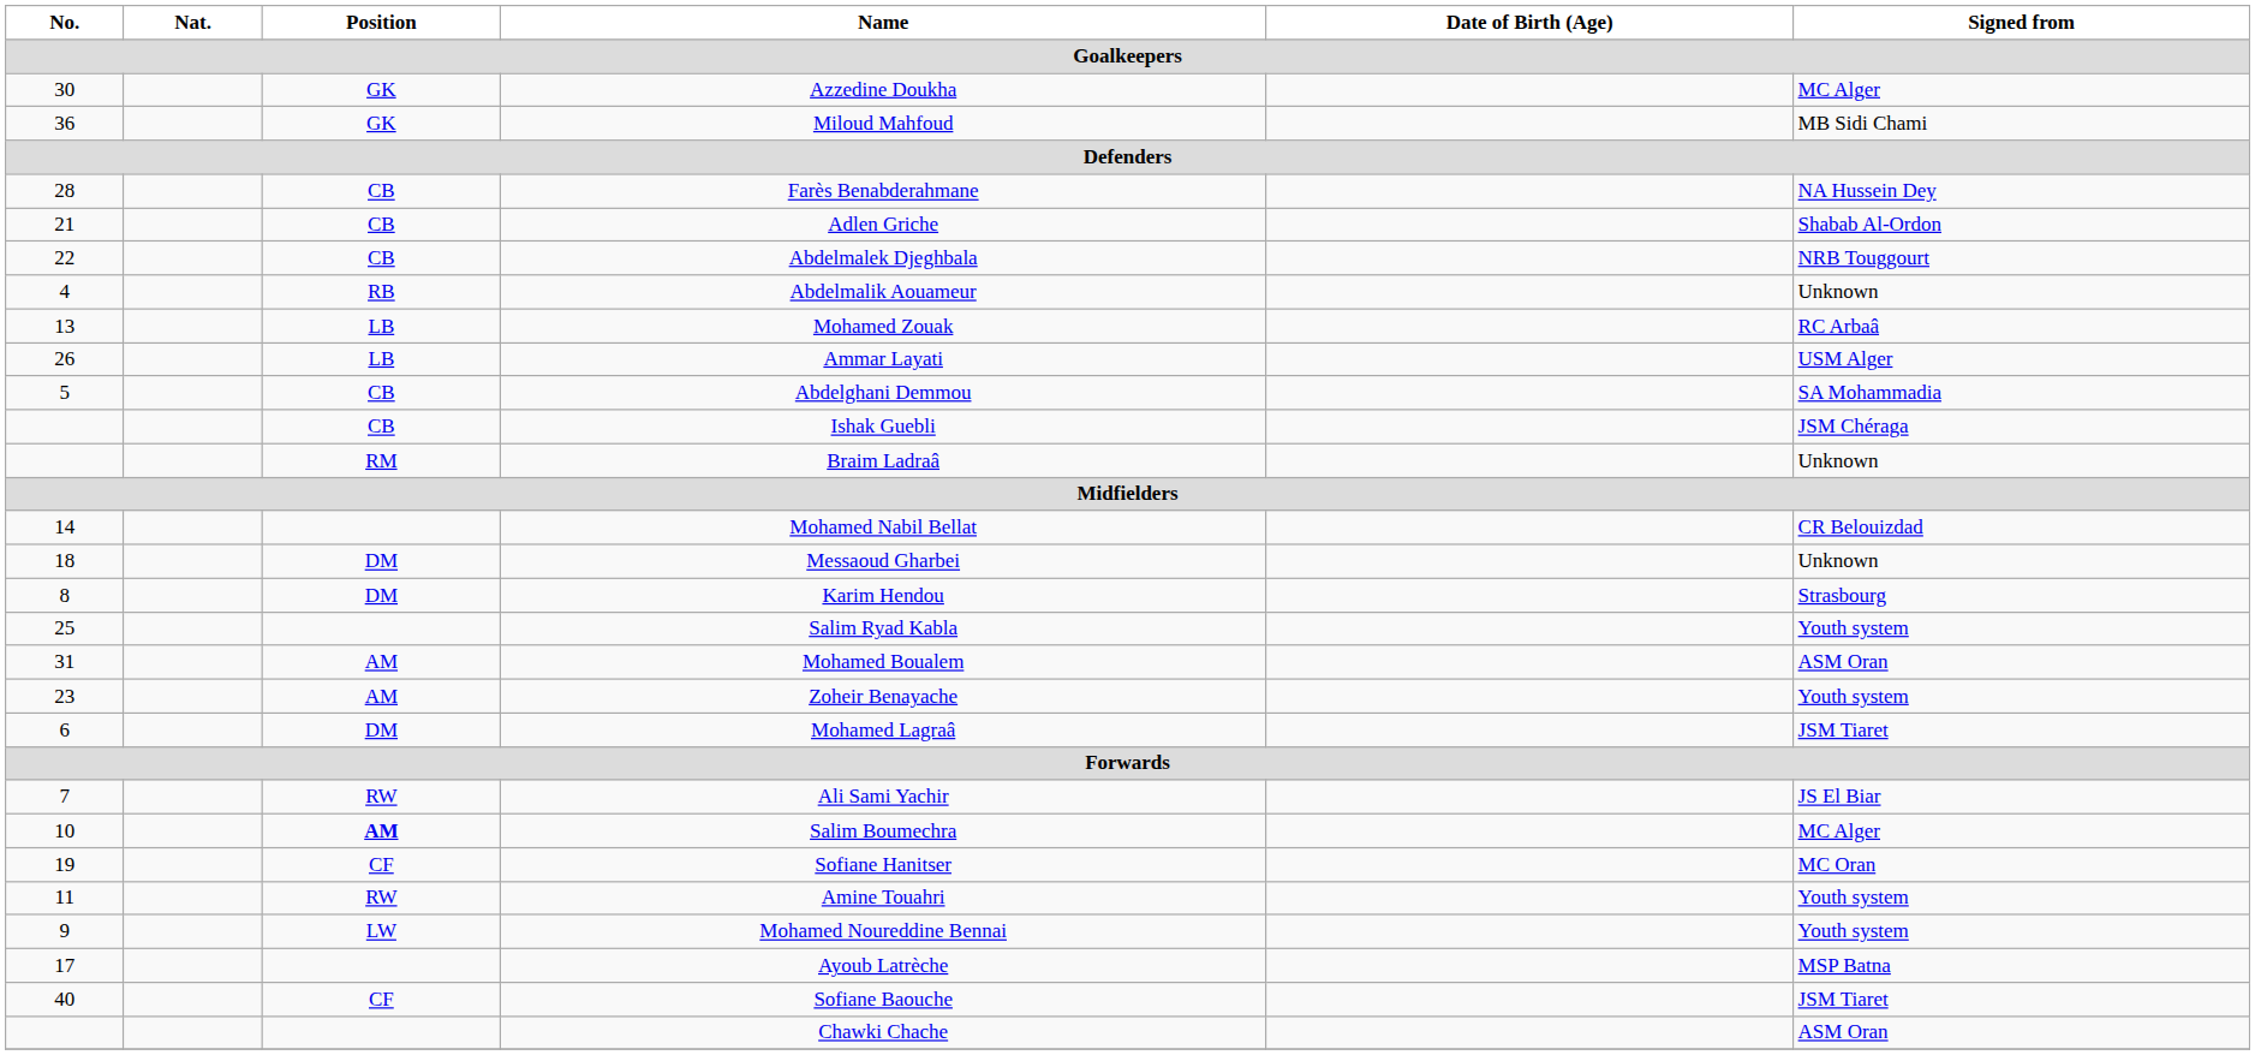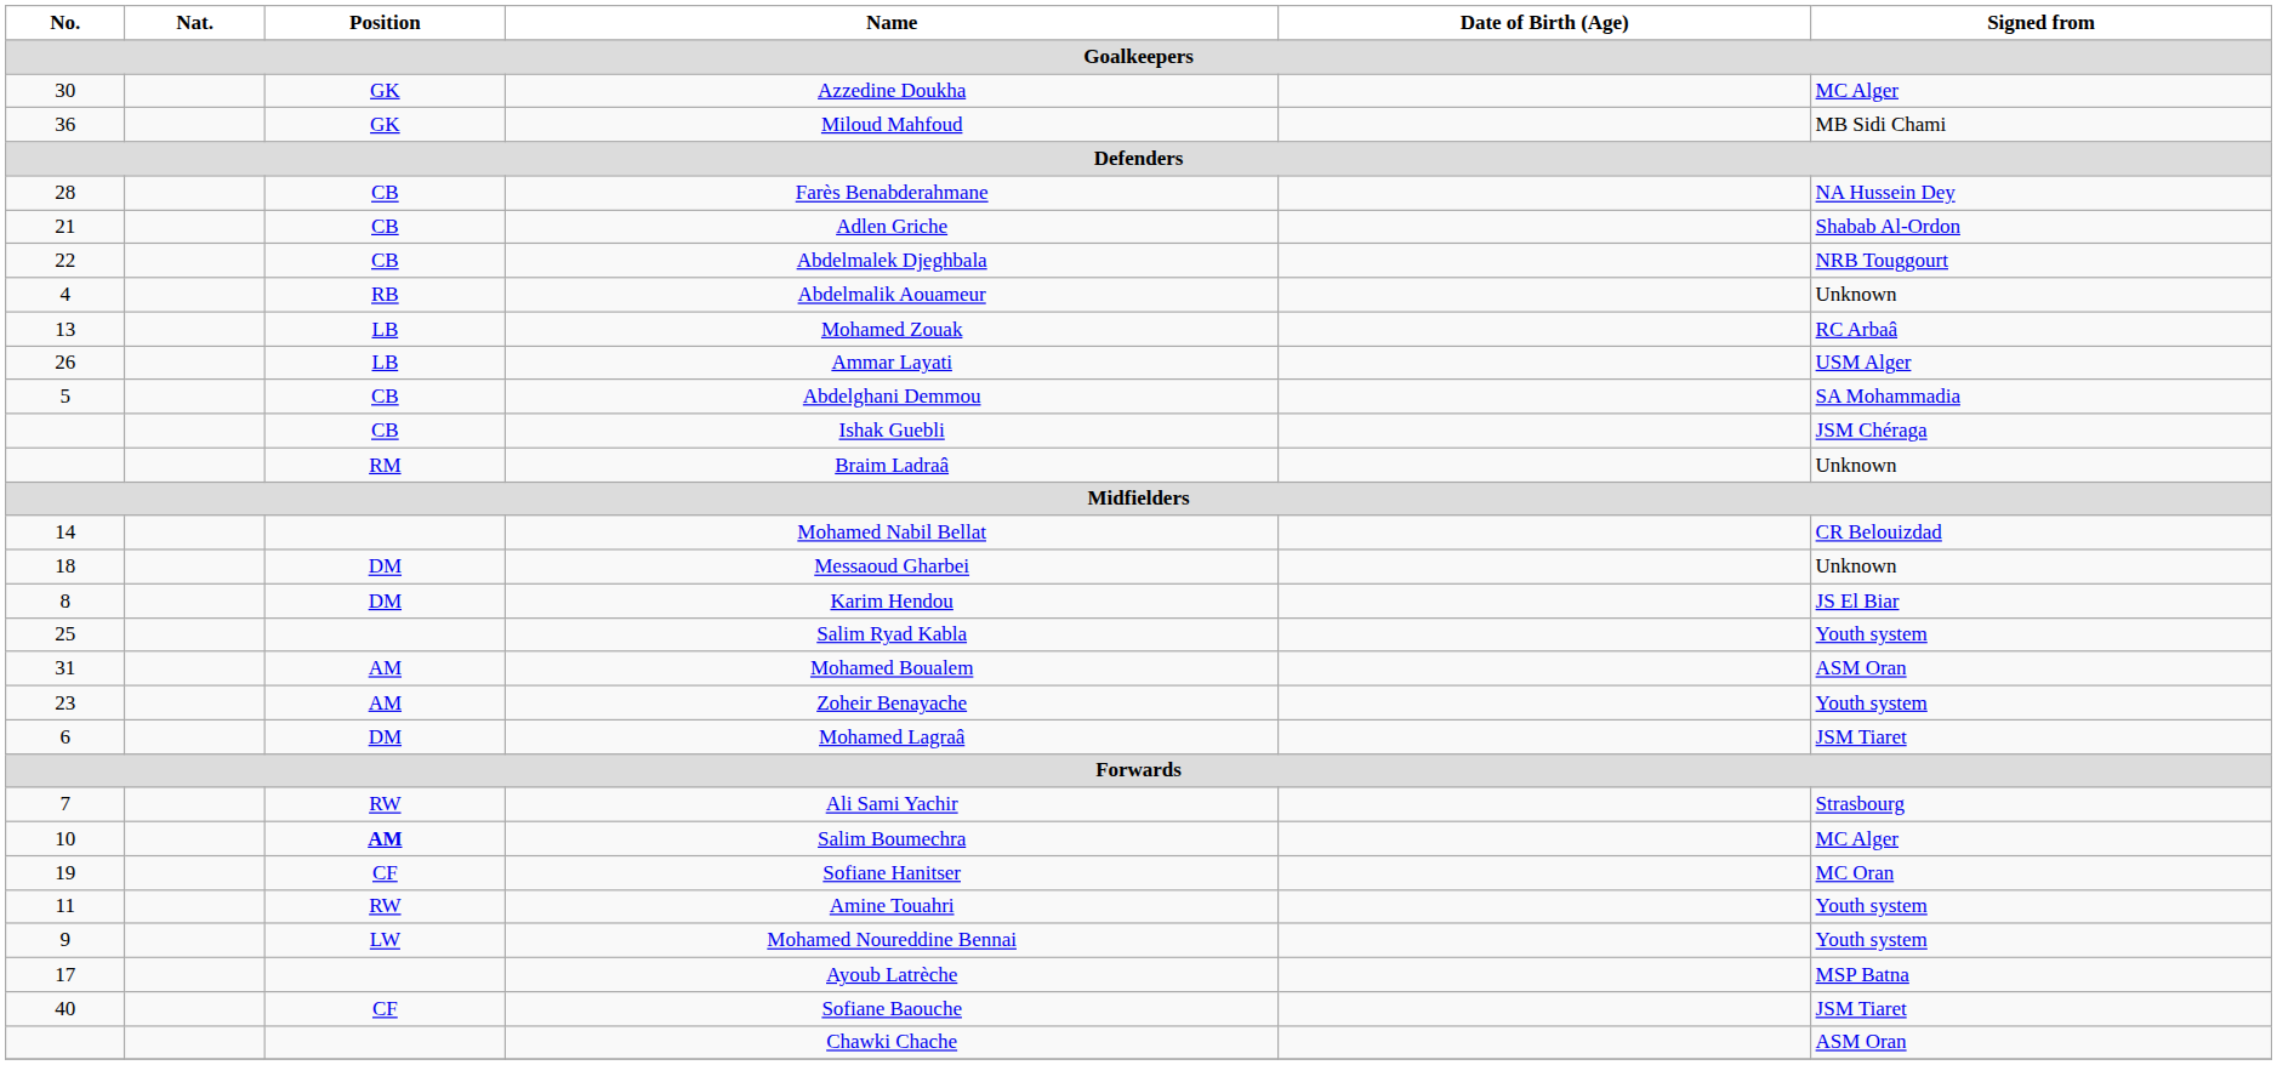 <table class="wikitable" style="text-align:center; font-size:90%; width:100%">
 <tr>
 <th style="background:white; color:black; text-align:center;">No.</th>
 <th style="background:white; color:black; text-align:center;">Nat.</th>
 <th style="background:white; color:black; text-align:center;">Position</th>
 <th style="background:white; color:black; text-align:center;">Name</th>
 <th style="background:white; color:black; text-align:center;">Date of Birth (Age)</th>
 <th style="background:white; color:black; text-align:center;">Signed from</th>
 </tr>
 <tr>
 <th colspan=10 style="background:#DCDCDC; text-align:center;">Goalkeepers</th>
 </tr>
 <tr>
 <td>30</td>
 <td></td>
 <td><a href='#'>GK</a></td>
 <td><a href='#'>Azzedine Doukha</a></td>
 <td></td>
 <td style="text-align:left"> <a href='#'>MC Alger</a></td>
 </tr>
 <tr>
 <td>36</td>
 <td></td>
 <td><a href='#'>GK</a></td>
 <td><a href='#'>Miloud Mahfoud</a></td>
 <td></td>
 <td style="text-align:left"> MB Sidi Chami</td>
 </tr>
 <tr>
 <th colspan=10 style="background:#DCDCDC; text-align:center;">Defenders</th>
 </tr>
 <tr>
 <td>28</td>
 <td></td>
 <td><a href='#'>CB</a></td>
 <td><a href='#'>Farès Benabderahmane</a></td>
 <td></td>
 <td style="text-align:left"> <a href='#'>NA Hussein Dey</a></td>
 </tr>
 <tr>
 <td>21</td>
 <td></td>
 <td><a href='#'>CB</a></td>
 <td><a href='#'>Adlen Griche</a></td>
 <td></td>
 <td style="text-align:left"> <a href='#'>Shabab Al-Ordon</a></td>
 </tr>
 <tr>
 <td>22</td>
 <td></td>
 <td><a href='#'>CB</a></td>
 <td><a href='#'>Abdelmalek Djeghbala</a></td>
 <td></td>
 <td style="text-align:left"> <a href='#'>NRB Touggourt</a></td>
 </tr>
 <tr>
 <td>4</td>
 <td></td>
 <td><a href='#'>RB</a></td>
 <td><a href='#'>Abdelmalik Aouameur</a></td>
 <td></td>
 <td style="text-align:left"> Unknown</td>
 </tr>
 <tr>
 <td>13</td>
 <td></td>
 <td><a href='#'>LB</a></td>
 <td><a href='#'>Mohamed Zouak</a></td>
 <td></td>
 <td style="text-align:left"> <a href='#'>RC Arbaâ</a></td>
 </tr>
 <tr>
 <td>26</td>
 <td></td>
 <td><a href='#'>LB</a></td>
 <td><a href='#'>Ammar Layati</a></td>
 <td></td>
 <td style="text-align:left"> <a href='#'>USM Alger</a></td>
 </tr>
 <tr>
 <td>5</td>
 <td></td>
 <td><a href='#'>CB</a></td>
 <td><a href='#'>Abdelghani Demmou</a></td>
 <td></td>
 <td style="text-align:left"> <a href='#'>SA Mohammadia</a></td>
 </tr>
 <tr>
 <td></td>
 <td></td>
 <td><a href='#'>CB</a></td>
 <td><a href='#'>Ishak Guebli</a></td>
 <td></td>
 <td style="text-align:left"> <a href='#'>JSM Chéraga</a></td>
 </tr>
 <tr>
 <td></td>
 <td></td>
 <td><a href='#'>RM</a></td>
 <td><a href='#'>Braim Ladraâ</a></td>
 <td></td>
 <td style="text-align:left">Unknown</td>
 </tr>
 <tr>
 <th colspan=10 style="background:#DCDCDC; text-align:center;">Midfielders</th>
 </tr>
 <tr>
 <td>14</td>
 <td></td>
 <td></td>
 <td><a href='#'>Mohamed Nabil Bellat</a></td>
 <td></td>
 <td style="text-align:left"> <a href='#'>CR Belouizdad</a></td>
 </tr>
 <tr>
 <td>18</td>
 <td></td>
 <td><a href='#'>DM</a></td>
 <td><a href='#'>Messaoud Gharbei</a></td>
 <td></td>
 <td style="text-align:left">Unknown</td>
 </tr>
 <tr>
 <td>8</td>
 <td></td>
 <td><a href='#'>DM</a></td>
 <td><a href='#'>Karim Hendou</a></td>
 <td></td>
-<td style="text-align:left"> <a href='#'>Strasbourg</a></td>
+<td style="text-align:left"> <a href='#'>JS El Biar</a></td>
 </tr>
 <tr>
 <td>25</td>
 <td></td>
 <td></td>
 <td><a href='#'>Salim Ryad Kabla</a></td>
 <td></td>
 <td style="text-align:left"> <a href='#'>Youth system</a></td>
 </tr>
 <tr>
 <td>31</td>
 <td></td>
 <td><a href='#'>AM</a></td>
 <td><a href='#'>Mohamed Boualem</a></td>
 <td></td>
 <td style="text-align:left"> <a href='#'>ASM Oran</a></td>
 </tr>
 <tr>
 <td>23</td>
 <td></td>
 <td><a href='#'>AM</a></td>
 <td><a href='#'>Zoheir Benayache</a></td>
 <td></td>
 <td style="text-align:left"> <a href='#'>Youth system</a></td>
 </tr>
 <tr>
 <td>6</td>
 <td></td>
 <td><a href='#'>DM</a></td>
 <td><a href='#'>Mohamed Lagraâ</a></td>
 <td></td>
 <td style="text-align:left"> <a href='#'>JSM Tiaret</a></td>
 </tr>
 <tr>
 <th colspan=10 style="background:#DCDCDC; text-align:center;">Forwards</th>
 </tr>
 <tr>
 <td>7</td>
 <td></td>
 <td><a href='#'>RW</a></td>
 <td><a href='#'>Ali Sami Yachir</a></td>
 <td></td>
-<td style="text-align:left"> <a href='#'>JS El Biar</a></td>
+<td style="text-align:left"> <a href='#'>Strasbourg</a></td>
 </tr>
 <tr>
 <td>10</td>
 <td></td>
 <td><strong><a href='#'>AM</a></strong></td>
 <td><a href='#'>Salim Boumechra</a></td>
 <td></td>
 <td style="text-align:left"> <a href='#'>MC Alger</a></td>
 </tr>
 <tr>
 <td>19</td>
 <td></td>
 <td><a href='#'>CF</a></td>
 <td><a href='#'>Sofiane Hanitser</a></td>
 <td></td>
 <td style="text-align:left"> <a href='#'>MC Oran</a></td>
 </tr>
 <tr>
 <td>11</td>
 <td></td>
 <td><a href='#'>RW</a></td>
 <td><a href='#'>Amine Touahri</a></td>
 <td></td>
 <td style="text-align:left"> <a href='#'>Youth system</a></td>
 </tr>
 <tr>
 <td>9</td>
 <td></td>
 <td><a href='#'>LW</a></td>
 <td><a href='#'>Mohamed Noureddine Bennai</a></td>
 <td></td>
 <td style="text-align:left"> <a href='#'>Youth system</a></td>
 </tr>
 <tr>
 <td>17</td>
 <td></td>
 <td></td>
 <td><a href='#'>Ayoub Latrèche</a></td>
 <td></td>
 <td style="text-align:left"> <a href='#'>MSP Batna</a></td>
 </tr>
 <tr>
 <td>40</td>
 <td></td>
 <td><a href='#'>CF</a></td>
 <td><a href='#'>Sofiane Baouche</a></td>
 <td></td>
 <td style="text-align:left"> <a href='#'>JSM Tiaret</a></td>
 </tr>
 <tr>
 <td></td>
 <td></td>
 <td></td>
 <td><a href='#'>Chawki Chache</a></td>
 <td></td>
 <td style="text-align:left"> <a href='#'>ASM Oran</a></td>
 </tr>
 <tr>
 </tr>
 </table>
